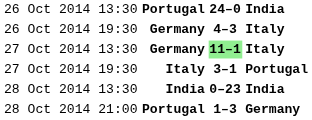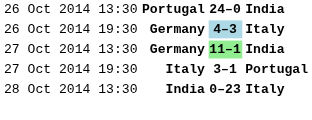 <table style="font-size:90%; margin: 0 auto;">
 <tr>
 <td>26 Oct 2014 13:30</td>
 <td align="right"><strong>Portugal</strong> </td>
 <td align="center"><strong>24–0</strong></td>
 <td> <strong>India</strong></td>
 </tr>
 <tr>
 <td>26 Oct 2014 19:30</td>
 <td align="right"><strong>Germany</strong> </td>
-<td align="center"><strong>4–3</strong></td>
+<td align="center" style="background: lightblue;"><strong>4–3</strong></td>
 <td> <strong>Italy</strong></td>
 </tr>
 <tr>
 <td>27 Oct 2014 13:30</td>
 <td align="right"><strong>Germany</strong> </td>
 <td align="center" style="background: lightgreen;"><strong>11–1</strong></td>
-<td> <strong>Italy</strong></td>
+<td> <strong>India</strong></td>
 </tr>
 <tr>
 <td>27 Oct 2014 19:30</td>
 <td align="right"><strong>Italy</strong> </td>
 <td align="center"><strong>3–1</strong></td>
 <td> <strong>Portugal</strong></td>
 </tr>
 <tr>
 <td>28 Oct 2014 13:30</td>
 <td align="right"><strong>India</strong> </td>
 <td align="center"><strong>0–23</strong></td>
-<td> <strong>India</strong></td>
-</tr>
-<tr>
-<td>28 Oct 2014 21:00</td>
-<td align="right"><strong>Portugal</strong> </td>
-<td align="center"><strong>1–3</strong></td>
-<td> <strong>Germany</strong></td>
+<td> <strong>Italy</strong></td>
 </tr>
 <tr>
 </tr>
 </table>
